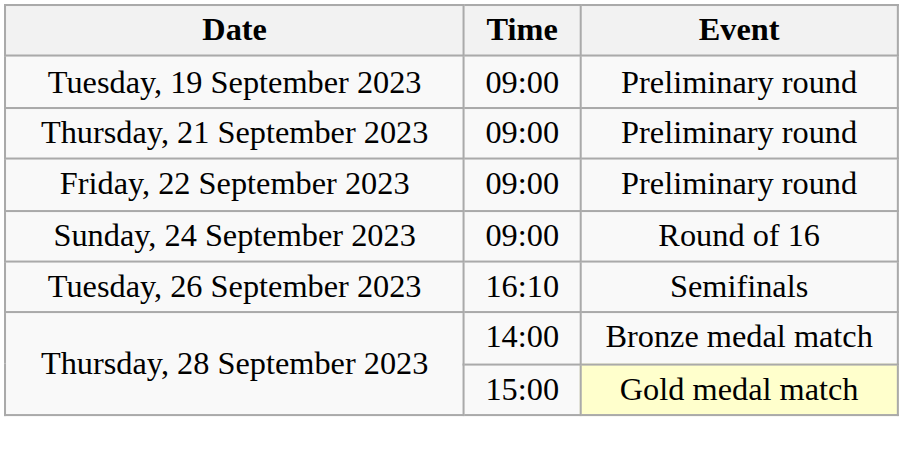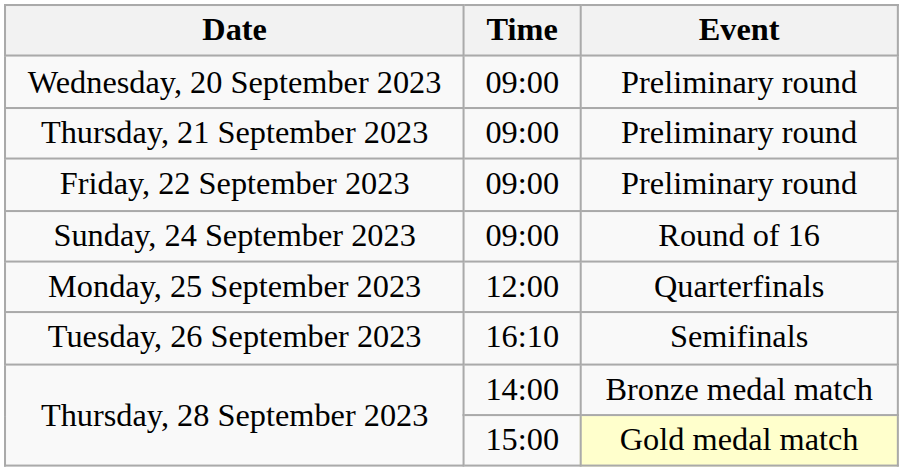 <table class = "wikitable" style="text-align:center;">
 <tr>
 <th width=220>Date</th>
 <th width=50>Time</th>
 <th width=150>Event</th>
 </tr>
 <tr>
-<td>Tuesday, 19 September 2023</td>
+<td>Wednesday, 20 September 2023</td>
 <td>09:00</td>
 <td>Preliminary round</td>
 </tr>
 <tr>
 <td>Thursday, 21 September 2023</td>
 <td>09:00</td>
 <td>Preliminary round</td>
 </tr>
 <tr>
 <td>Friday, 22 September 2023</td>
 <td>09:00</td>
 <td>Preliminary round</td>
 </tr>
 <tr>
 <td>Sunday, 24 September 2023</td>
 <td>09:00</td>
 <td>Round of 16</td>
 </tr>
 <tr>
+<td>Monday, 25 September 2023</td>
+<td>12:00</td>
+<td>Quarterfinals</td>
+</tr>
+<tr>
 <td>Tuesday, 26 September 2023</td>
 <td>16:10</td>
 <td>Semifinals</td>
 </tr>
 <tr>
 <td rowspan=2>Thursday, 28 September 2023</td>
 <td>14:00</td>
 <td>Bronze medal match</td>
 </tr>
 <tr>
 <td>15:00</td>
 <td bgcolor=ffffcc>Gold medal match</td>
 </tr>
 </table>
